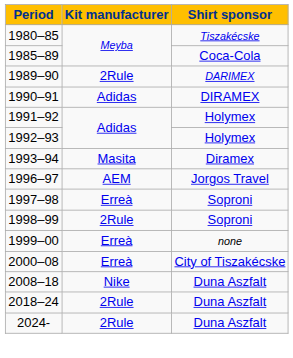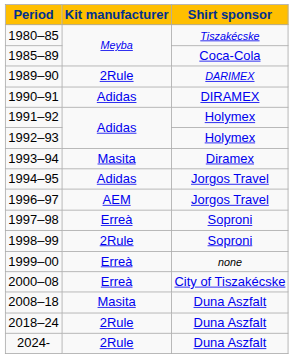 <table class="wikitable" style="text-align:center;margin-left:1em">
 <tr>
 <th style="color:#00308F; background:#FFBF00;">Period</th>
 <th style="color:#00308F; background:#FFBF00;">Kit manufacturer</th>
 <th style="color:#00308F; background:#FFBF00;">Shirt sponsor</th>
 </tr>
 <tr>
 <td>1980–85</td>
 <td rowspan="2"><small><em><a href='#'>Meyba</a></em></small></td>
 <td><small><em><a href='#'>Tiszakécske</a></em></small></td>
 </tr>
 <tr>
 <td>1985–89</td>
 <td><a href='#'>Coca-Cola</a></td>
 </tr>
 <tr>
 <td>1989–90</td>
 <td><a href='#'>2Rule</a></td>
 <td><small><em><a href='#'>DARIMEX</a></em></small></td>
 </tr>
 <tr>
 <td>1990–91</td>
 <td><a href='#'>Adidas</a></td>
 <td><a href='#'>DIRAMEX</a></td>
 </tr>
 <tr>
 <td>1991–92</td>
 <td rowspan="2"><a href='#'>Adidas</a></td>
 <td><a href='#'>Holymex</a></td>
 </tr>
 <tr>
 <td>1992–93</td>
 <td><a href='#'>Holymex</a></td>
 </tr>
 <tr>
 <td>1993–94</td>
 <td><a href='#'>Masita</a></td>
 <td><a href='#'>Diramex</a></td>
 </tr>
 <tr>
+<td>1994–95</td>
+<td><a href='#'>Adidas</a></td>
+<td><a href='#'>Jorgos Travel</a></td>
+</tr>
+<tr>
 <td>1996–97</td>
 <td><a href='#'>AEM</a></td>
 <td><a href='#'>Jorgos Travel</a></td>
 </tr>
 <tr>
 <td>1997–98</td>
 <td><a href='#'>Erreà</a></td>
 <td><a href='#'>Soproni</a></td>
 </tr>
 <tr>
 <td>1998–99</td>
 <td><a href='#'>2Rule</a></td>
 <td><a href='#'>Soproni</a></td>
 </tr>
 <tr>
 <td>1999–00</td>
 <td><a href='#'>Erreà</a></td>
 <td><small><em>none</em></small></td>
 </tr>
 <tr>
 <td>2000–08</td>
 <td><a href='#'>Erreà</a></td>
 <td><a href='#'>City of Tiszakécske</a></td>
 </tr>
 <tr>
 <td>2008–18</td>
-<td><a href='#'>Nike</a></td>
+<td><a href='#'>Masita</a></td>
 <td><a href='#'>Duna Aszfalt</a></td>
 </tr>
 <tr>
 <td>2018–24</td>
 <td><a href='#'>2Rule</a></td>
 <td><a href='#'>Duna Aszfalt</a></td>
 </tr>
 <tr>
 <td>2024-</td>
 <td><a href='#'>2Rule</a></td>
 <td><a href='#'>Duna Aszfalt</a></td>
 </tr>
 </table>
